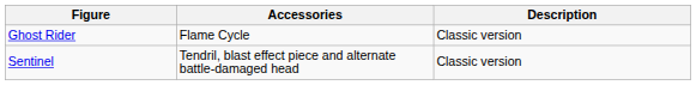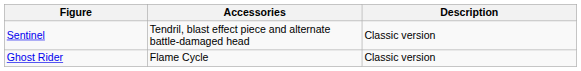 <table class="wikitable">
 <tr>
 <th width=20%>Figure</th>
 <th width=30%>Accessories</th>
 <th width=30%>Description</th>
 </tr>
 <tr>
+<td><a href='#'>Sentinel</a></td>
+<td>Tendril, blast effect piece and alternate battle-damaged head</td>
+<td>Classic version</td>
+</tr>
+<tr>
 <td><a href='#'>Ghost Rider</a></td>
 <td>Flame Cycle</td>
 <td>Classic version</td>
 </tr>
-<tr>
-<td><a href='#'>Sentinel</a></td>
-<td>Tendril, blast effect piece and alternate battle-damaged head</td>
-<td>Classic version</td>
-</tr>
 </table>
